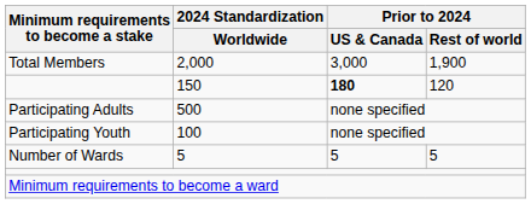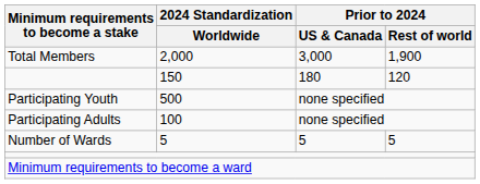 <table class="wikitable">
 <tr>
 <th rowspan=2>Minimum requirements<br>to become a stake</th>
 <th>2024 Standardization</th>
 <th colspan=2>Prior to 2024</th>
 </tr>
 <tr>
 <th>Worldwide</th>
 <th>US & Canada</th>
 <th>Rest of world</th>
 </tr>
 <tr>
 <td>Total Members</td>
 <td>2,000</td>
 <td>3,000</td>
 <td>1,900</td>
 </tr>
 <tr>
 <td></td>
 <td>150</td>
-<td><strong>180</strong></td>
+<td>180</td>
 <td>120</td>
 </tr>
 <tr>
-<td>Participating Adults</td>
+<td>Participating Youth</td>
 <td>500</td>
 <td colspan=2>none specified</td>
 </tr>
 <tr>
-<td>Participating Youth</td>
+<td>Participating Adults</td>
 <td>100</td>
 <td colspan=2>none specified</td>
 </tr>
 <tr>
 <td>Number of Wards</td>
 <td>5</td>
 <td>5</td>
 <td>5</td>
 </tr>
 <tr>
 <td colspan=4></td>
 </tr>
 <tr>
 <td colspan=4><a href='#'>Minimum requirements to become a ward</a></td>
 </tr>
 </table>
